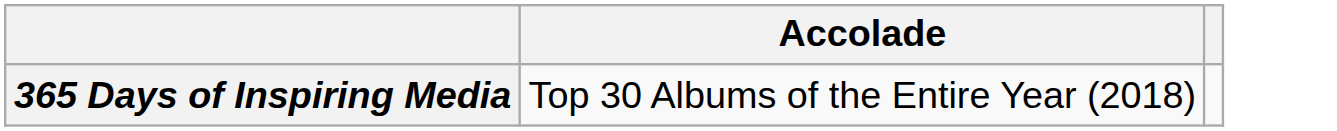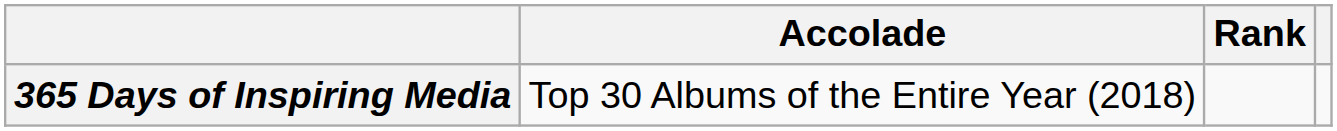 <table class="sortable wikitable plainrowheaders">
 <tr>
 <th></th>
 <th>Accolade</th>
+<th>Rank</th>
 <th class="unsortable"></th>
 </tr>
 <tr>
 <th scope="row"><em>365 Days of Inspiring Media</em></th>
 <td>Top 30 Albums of the Entire Year (2018)</td>
 <td></td>
+<td></td>
 </tr>
 </table>
